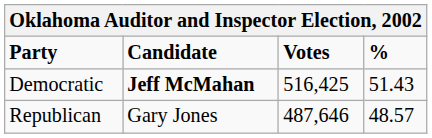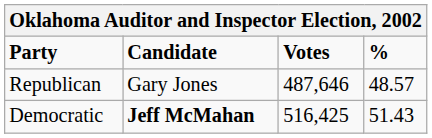 <table class="wikitable">
 <tr>
 <th colspan="4">Oklahoma Auditor and Inspector Election, 2002</th>
 </tr>
 <tr>
 <td><strong>Party</strong></td>
 <td><strong>Candidate</strong></td>
 <td><strong>Votes</strong></td>
 <td><strong>%</strong></td>
 </tr>
 <tr>
+<td>Republican</td>
+<td>Gary Jones</td>
+<td>487,646</td>
+<td>48.57</td>
+</tr>
+<tr>
 <td>Democratic</td>
 <td><strong>Jeff McMahan</strong></td>
 <td>516,425</td>
 <td>51.43</td>
 </tr>
-<tr>
-<td>Republican</td>
-<td>Gary Jones</td>
-<td>487,646</td>
-<td>48.57</td>
-</tr>
 </table>
